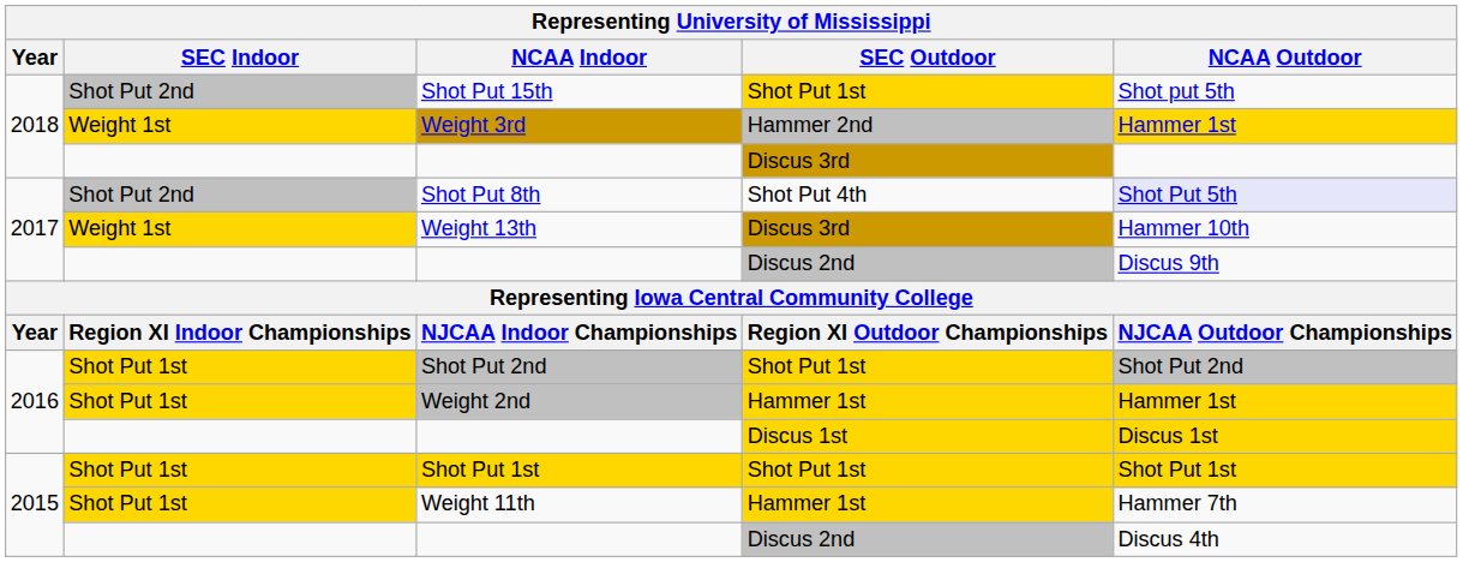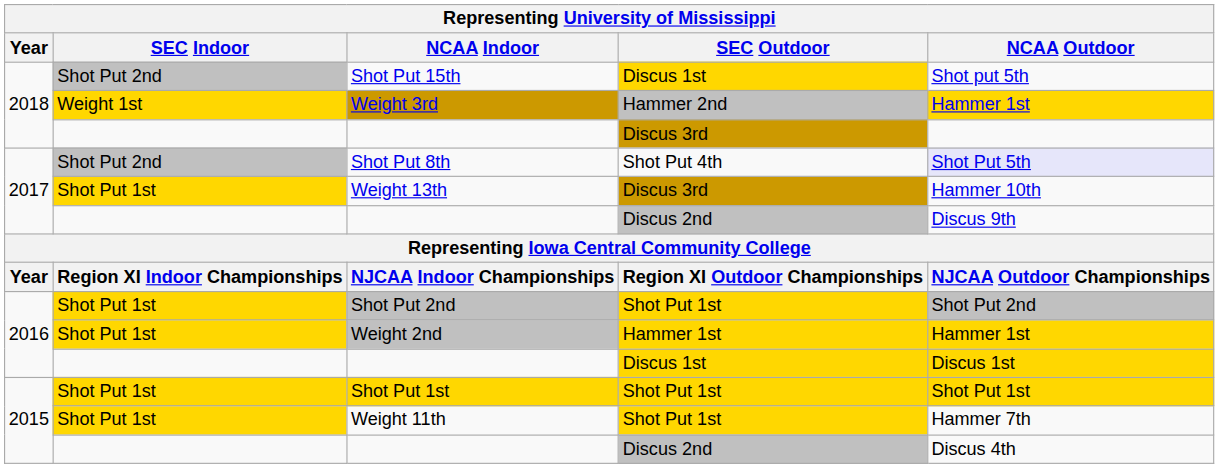 <table class="wikitable sortable">
 <tr>
 <th colspan="7">Representing <a href='#'>University of Mississippi</a></th>
 </tr>
 <tr>
 <th>Year</th>
 <th><a href='#'>SEC</a> <a href='#'>Indoor</a></th>
 <th><a href='#'>NCAA</a> <a href='#'>Indoor</a></th>
 <th><a href='#'>SEC</a> <a href='#'>Outdoor</a></th>
 <th><a href='#'>NCAA</a> <a href='#'>Outdoor</a></th>
 </tr>
 <tr>
 <td rowspan=3>2018</td>
 <td bgcolor=silver>Shot Put 2nd<br></td>
 <td><a href='#'>Shot Put 15th<br></a></td>
-<td bgcolor=gold>Shot Put 1st<br></td>
+<td bgcolor=gold>Discus 1st<br></td>
 <td><a href='#'>Shot put 5th<br></a></td>
 </tr>
 <tr>
 <td bgcolor=gold>Weight 1st<br></td>
 <td bgcolor=cc9900><a href='#'>Weight 3rd<br></a></td>
 <td bgcolor=silver>Hammer 2nd<br></td>
 <td bgcolor=gold><a href='#'>Hammer 1st<br></a></td>
 </tr>
 <tr>
 <td></td>
 <td></td>
 <td bgcolor=cc9900>Discus 3rd<br></td>
 <td></td>
 </tr>
 <tr>
 <td rowspan=3>2017</td>
 <td bgcolor=silver>Shot Put 2nd<br></td>
 <td><a href='#'>Shot Put 8th<br></a></td>
 <td>Shot Put 4th<br></td>
 <td style="background: lavender;"><a href='#'>Shot Put 5th<br></a></td>
 </tr>
 <tr>
-<td bgcolor=gold>Weight 1st<br></td>
+<td bgcolor=gold>Shot Put 1st<br></td>
 <td><a href='#'>Weight 13th<br></a></td>
 <td bgcolor=cc9900>Discus 3rd<br></td>
 <td><a href='#'>Hammer 10th<br></a></td>
 </tr>
 <tr>
 <td></td>
 <td></td>
 <td bgcolor=silver>Discus 2nd<br></td>
 <td><a href='#'>Discus 9th<br></a></td>
 </tr>
 <tr>
 <th colspan="7">Representing <a href='#'>Iowa Central Community College</a></th>
 </tr>
 <tr>
 <th>Year</th>
 <th>Region XI <a href='#'>Indoor</a> Championships</th>
 <th><a href='#'>NJCAA</a> <a href='#'>Indoor</a> Championships</th>
 <th>Region XI <a href='#'>Outdoor</a> Championships</th>
 <th><a href='#'>NJCAA</a> <a href='#'>Outdoor</a> Championships</th>
 </tr>
 <tr>
 <td rowspan=3>2016</td>
 <td bgcolor=gold>Shot Put 1st<br></td>
 <td bgcolor=silver>Shot Put 2nd<br></td>
 <td bgcolor=gold>Shot Put 1st<br></td>
 <td bgcolor=silver>Shot Put 2nd<br></td>
 </tr>
 <tr>
 <td bgcolor=gold>Shot Put 1st<br></td>
 <td bgcolor=silver>Weight 2nd<br></td>
 <td bgcolor=gold>Hammer 1st<br></td>
 <td bgcolor=gold>Hammer 1st<br></td>
 </tr>
 <tr>
 <td></td>
 <td></td>
 <td bgcolor=gold>Discus 1st<br></td>
 <td bgcolor=gold>Discus 1st<br></td>
 </tr>
 <tr>
 <td rowspan=3>2015</td>
 <td bgcolor=gold>Shot Put 1st<br></td>
 <td bgcolor=gold>Shot Put 1st<br></td>
 <td bgcolor=gold>Shot Put 1st<br></td>
 <td bgcolor=gold>Shot Put 1st<br></td>
 </tr>
 <tr>
 <td bgcolor=gold>Shot Put 1st<br></td>
 <td>Weight 11th<br></td>
-<td bgcolor=gold>Hammer 1st<br></td>
+<td bgcolor=gold>Shot Put 1st<br></td>
 <td>Hammer 7th<br></td>
 </tr>
 <tr>
 <td></td>
 <td></td>
 <td bgcolor=silver>Discus 2nd<br></td>
 <td>Discus 4th<br></td>
 </tr>
 </table>
